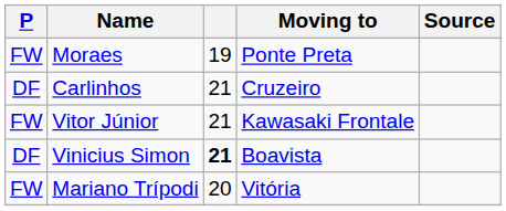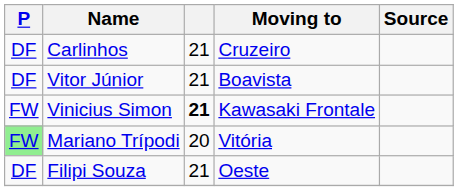 <table class="wikitable sortable" style="text-align:center;">
 <tr>
 <th><a href='#'>P</a></th>
 <th>Name</th>
 <th></th>
 <th>Moving to</th>
 <th>Source</th>
 </tr>
 <tr>
-<td><a href='#'>FW</a></td>
-<td style="text-align:left;"> <a href='#'>Moraes</a></td>
-<td>19</td>
-<td style="text-align:left;"><a href='#'>Ponte Preta</a></td>
-<td></td>
-</tr>
-<tr>
 <td><a href='#'>DF</a></td>
 <td style="text-align:left;"> <a href='#'>Carlinhos</a></td>
 <td>21</td>
 <td style="text-align:left;"><a href='#'>Cruzeiro</a></td>
 <td></td>
 </tr>
 <tr>
-<td><a href='#'>FW</a></td>
+<td><a href='#'>DF</a></td>
 <td style="text-align:left;"> <a href='#'>Vitor Júnior</a></td>
 <td>21</td>
-<td style="text-align:left;"><a href='#'>Kawasaki Frontale</a> </td>
-<td></td>
-</tr>
-<tr>
-<td><a href='#'>DF</a></td>
-<td style="text-align:left;"> <a href='#'>Vinicius Simon</a></td>
-<td><strong>21</strong></td>
 <td style="text-align:left;"><a href='#'>Boavista</a></td>
 <td></td>
 </tr>
 <tr>
 <td><a href='#'>FW</a></td>
+<td style="text-align:left;"> <a href='#'>Vinicius Simon</a></td>
+<td><strong>21</strong></td>
+<td style="text-align:left;"><a href='#'>Kawasaki Frontale</a> </td>
+<td></td>
+</tr>
+<tr>
+<td style="background: lightgreen;"><a href='#'>FW</a></td>
 <td style="text-align:left;"> <a href='#'>Mariano Trípodi</a></td>
 <td>20</td>
 <td style="text-align:left;"><a href='#'>Vitória</a></td>
 <td></td>
 </tr>
 <tr>
+<td><a href='#'>DF</a></td>
+<td style="text-align:left;"> <a href='#'>Filipi Souza</a></td>
+<td>21</td>
+<td style="text-align:left;"><a href='#'>Oeste</a></td>
+<td></td>
+</tr>
+<tr>
 </tr>
 </table>
